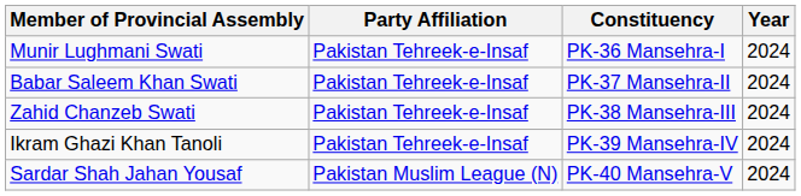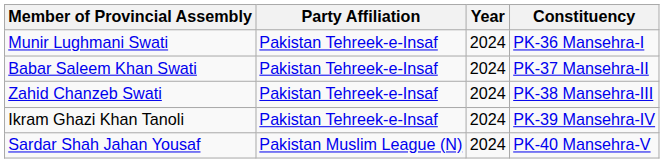 <table class="wikitable sortable">
 <tr>
 <th>Member of Provincial Assembly</th>
 <th>Party Affiliation</th>
+<th>Year</th>
 <th>Constituency</th>
-<th>Year</th>
 </tr>
 <tr>
 <td><a href='#'>Munir Lughmani Swati</a></td>
 <td><a href='#'>Pakistan Tehreek-e-Insaf</a></td>
+<td>2024</td>
 <td><a href='#'>PK-36 Mansehra-I</a></td>
-<td>2024</td>
 </tr>
 <tr>
 <td><a href='#'>Babar Saleem Khan Swati</a></td>
 <td><a href='#'>Pakistan Tehreek-e-Insaf</a></td>
+<td>2024</td>
 <td><a href='#'>PK-37 Mansehra-II</a></td>
-<td>2024</td>
 </tr>
 <tr>
 <td><a href='#'>Zahid Chanzeb Swati</a></td>
 <td><a href='#'>Pakistan Tehreek-e-Insaf</a></td>
+<td>2024</td>
 <td><a href='#'>PK-38 Mansehra-III</a></td>
-<td>2024</td>
 </tr>
 <tr>
 <td>Ikram Ghazi Khan Tanoli</td>
 <td><a href='#'>Pakistan Tehreek-e-Insaf</a></td>
+<td>2024</td>
 <td><a href='#'>PK-39 Mansehra-IV</a></td>
-<td>2024</td>
 </tr>
 <tr>
 <td><a href='#'>Sardar Shah Jahan Yousaf</a></td>
 <td><a href='#'>Pakistan Muslim League (N)</a></td>
+<td>2024</td>
 <td><a href='#'>PK-40 Mansehra-V</a></td>
-<td>2024</td>
 </tr>
 </table>
